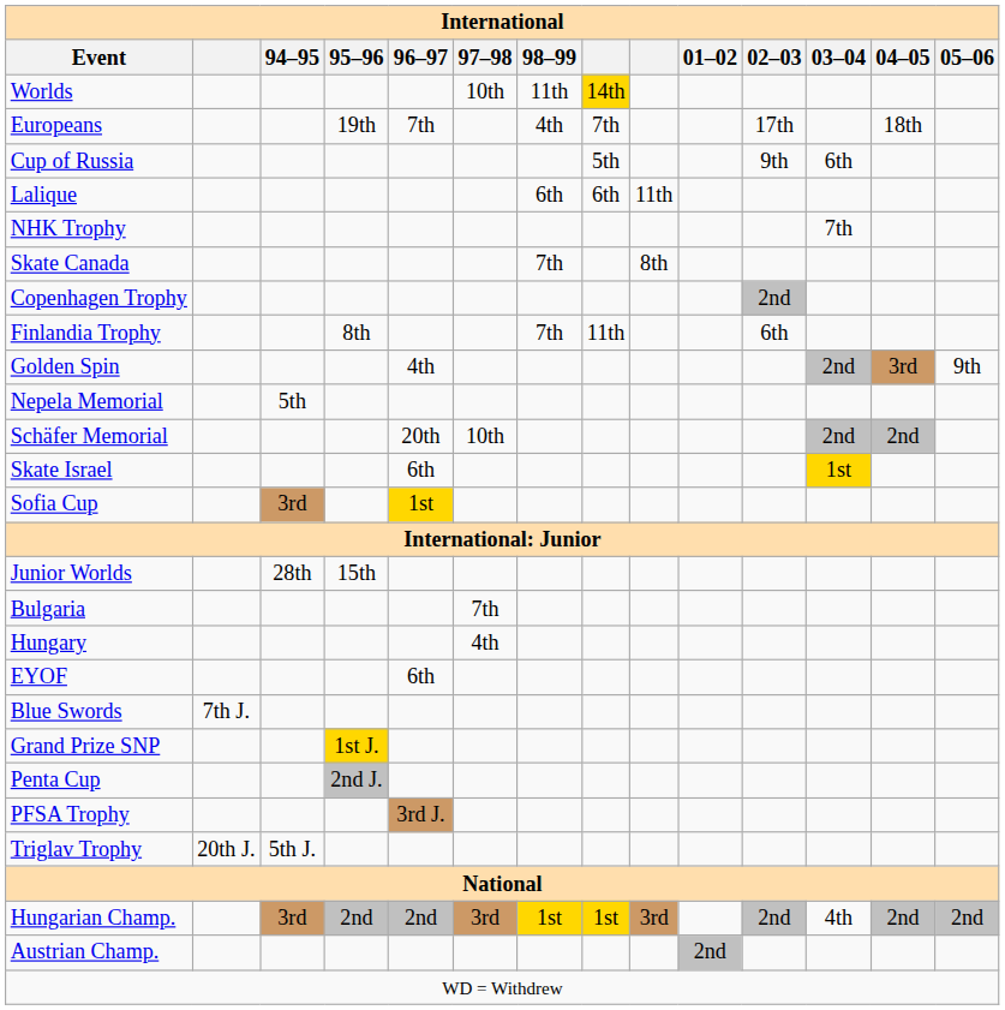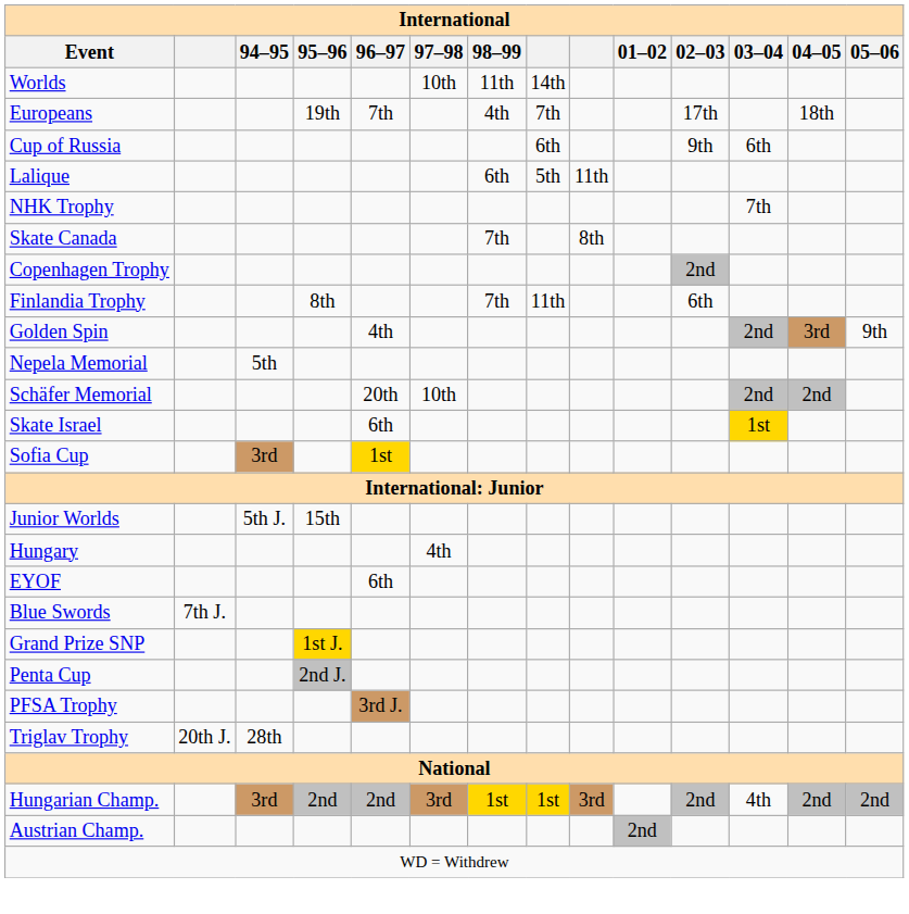 <table class="wikitable" style="text-align:center">
 <tr>
 <th style="background-color: #ffdead; " colspan=14 align=center>International</th>
 </tr>
 <tr>
 <th>Event</th>
 <th></th>
 <th>94–95</th>
 <th>95–96</th>
 <th>96–97</th>
 <th>97–98</th>
 <th>98–99</th>
 <th></th>
 <th></th>
 <th>01–02</th>
 <th>02–03</th>
 <th>03–04</th>
 <th>04–05</th>
 <th>05–06</th>
 </tr>
 <tr>
 <td align=left><a href='#'>Worlds</a></td>
 <td></td>
 <td></td>
 <td></td>
 <td></td>
 <td>10th</td>
 <td>11th</td>
-<td style="background: gold;">14th</td>
+<td>14th</td>
 <td></td>
 <td></td>
 <td></td>
 <td></td>
 <td></td>
 <td></td>
 </tr>
 <tr>
 <td align=left><a href='#'>Europeans</a></td>
 <td></td>
 <td></td>
 <td>19th</td>
 <td>7th</td>
 <td></td>
 <td>4th</td>
 <td>7th</td>
 <td></td>
 <td></td>
 <td>17th</td>
 <td></td>
 <td>18th</td>
 <td></td>
 </tr>
 <tr>
 <td align=left> <a href='#'>Cup of Russia</a></td>
 <td></td>
 <td></td>
 <td></td>
 <td></td>
 <td></td>
 <td></td>
-<td>5th</td>
+<td>6th</td>
 <td></td>
 <td></td>
 <td>9th</td>
 <td>6th</td>
 <td></td>
 <td></td>
 </tr>
 <tr>
 <td align=left> <a href='#'>Lalique</a></td>
 <td></td>
 <td></td>
 <td></td>
 <td></td>
 <td></td>
 <td>6th</td>
-<td>6th</td>
+<td>5th</td>
 <td>11th</td>
 <td></td>
 <td></td>
 <td></td>
 <td></td>
 <td></td>
 </tr>
 <tr>
 <td align=left> <a href='#'>NHK Trophy</a></td>
 <td></td>
 <td></td>
 <td></td>
 <td></td>
 <td></td>
 <td></td>
 <td></td>
 <td></td>
 <td></td>
 <td></td>
 <td>7th</td>
 <td></td>
 <td></td>
 </tr>
 <tr>
 <td align=left> <a href='#'>Skate Canada</a></td>
 <td></td>
 <td></td>
 <td></td>
 <td></td>
 <td></td>
 <td>7th</td>
 <td></td>
 <td>8th</td>
 <td></td>
 <td></td>
 <td></td>
 <td></td>
 <td></td>
 </tr>
 <tr>
 <td align=left><a href='#'>Copenhagen Trophy</a></td>
 <td></td>
 <td></td>
 <td></td>
 <td></td>
 <td></td>
 <td></td>
 <td></td>
 <td></td>
 <td></td>
 <td bgcolor=silver>2nd</td>
 <td></td>
 <td></td>
 <td></td>
 </tr>
 <tr>
 <td align=left><a href='#'>Finlandia Trophy</a></td>
 <td></td>
 <td></td>
 <td>8th</td>
 <td></td>
 <td></td>
 <td>7th</td>
 <td>11th</td>
 <td></td>
 <td></td>
 <td>6th</td>
 <td></td>
 <td></td>
 <td></td>
 </tr>
 <tr>
 <td align=left><a href='#'>Golden Spin</a></td>
 <td></td>
 <td></td>
 <td></td>
 <td>4th</td>
 <td></td>
 <td></td>
 <td></td>
 <td></td>
 <td></td>
 <td></td>
 <td bgcolor=silver>2nd</td>
 <td bgcolor=cc9966>3rd</td>
 <td>9th</td>
 </tr>
 <tr>
 <td align=left><a href='#'>Nepela Memorial</a></td>
 <td></td>
 <td>5th</td>
 <td></td>
 <td></td>
 <td></td>
 <td></td>
 <td></td>
 <td></td>
 <td></td>
 <td></td>
 <td></td>
 <td></td>
 <td></td>
 </tr>
 <tr>
 <td align=left><a href='#'>Schäfer Memorial</a></td>
 <td></td>
 <td></td>
 <td></td>
 <td>20th</td>
 <td>10th</td>
 <td></td>
 <td></td>
 <td></td>
 <td></td>
 <td></td>
 <td bgcolor=silver>2nd</td>
 <td bgcolor=silver>2nd</td>
 <td></td>
 </tr>
 <tr>
 <td align=left><a href='#'>Skate Israel</a></td>
 <td></td>
 <td></td>
 <td></td>
 <td>6th</td>
 <td></td>
 <td></td>
 <td></td>
 <td></td>
 <td></td>
 <td></td>
 <td bgcolor=gold>1st</td>
 <td></td>
 <td></td>
 </tr>
 <tr>
 <td align=left><a href='#'>Sofia Cup</a></td>
 <td></td>
 <td bgcolor=cc9966>3rd</td>
 <td></td>
 <td bgcolor=gold>1st</td>
 <td></td>
 <td></td>
 <td></td>
 <td></td>
 <td></td>
 <td></td>
 <td></td>
 <td></td>
 <td></td>
 </tr>
 <tr>
 <th style="background-color: #ffdead; " colspan=14 align=center>International: Junior</th>
 </tr>
 <tr>
 <td align=left><a href='#'>Junior Worlds</a></td>
 <td></td>
-<td>28th</td>
+<td>5th J.</td>
 <td>15th</td>
 <td></td>
 <td></td>
-<td></td>
-<td></td>
-<td></td>
-<td></td>
-<td></td>
-<td></td>
-<td></td>
-<td></td>
-</tr>
-<tr>
-<td align=left> <a href='#'>Bulgaria</a></td>
-<td></td>
-<td></td>
-<td></td>
-<td></td>
-<td>7th</td>
 <td></td>
 <td></td>
 <td></td>
 <td></td>
 <td></td>
 <td></td>
 <td></td>
 <td></td>
 </tr>
 <tr>
 <td align=left> <a href='#'>Hungary</a></td>
 <td></td>
 <td></td>
 <td></td>
 <td></td>
 <td>4th</td>
 <td></td>
 <td></td>
 <td></td>
 <td></td>
 <td></td>
 <td></td>
 <td></td>
 <td></td>
 </tr>
 <tr>
 <td align=left><a href='#'>EYOF</a></td>
 <td></td>
 <td></td>
 <td></td>
 <td>6th</td>
 <td></td>
 <td></td>
 <td></td>
 <td></td>
 <td></td>
 <td></td>
 <td></td>
 <td></td>
 <td></td>
 </tr>
 <tr>
 <td align=left><a href='#'>Blue Swords</a></td>
 <td>7th J.</td>
 <td></td>
 <td></td>
 <td></td>
 <td></td>
 <td></td>
 <td></td>
 <td></td>
 <td></td>
 <td></td>
 <td></td>
 <td></td>
 <td></td>
 </tr>
 <tr>
 <td align=left><a href='#'>Grand Prize SNP</a></td>
 <td></td>
 <td></td>
 <td bgcolor=gold>1st J.</td>
 <td></td>
 <td></td>
 <td></td>
 <td></td>
 <td></td>
 <td></td>
 <td></td>
 <td></td>
 <td></td>
 <td></td>
 </tr>
 <tr>
 <td align=left><a href='#'>Penta Cup</a></td>
 <td></td>
 <td></td>
 <td bgcolor=silver>2nd J.</td>
 <td></td>
 <td></td>
 <td></td>
 <td></td>
 <td></td>
 <td></td>
 <td></td>
 <td></td>
 <td></td>
 <td></td>
 </tr>
 <tr>
 <td align=left><a href='#'>PFSA Trophy</a></td>
 <td></td>
 <td></td>
 <td></td>
 <td bgcolor=cc9966>3rd J.</td>
 <td></td>
 <td></td>
 <td></td>
 <td></td>
 <td></td>
 <td></td>
 <td></td>
 <td></td>
 <td></td>
 </tr>
 <tr>
 <td align=left><a href='#'>Triglav Trophy</a></td>
 <td>20th J.</td>
-<td>5th J.</td>
+<td>28th</td>
 <td></td>
 <td></td>
 <td></td>
 <td></td>
 <td></td>
 <td></td>
 <td></td>
 <td></td>
 <td></td>
 <td></td>
 <td></td>
 </tr>
 <tr>
 <th style="background-color: #ffdead; " colspan=14 align=center>National</th>
 </tr>
 <tr>
 <td align=left><a href='#'>Hungarian Champ.</a></td>
 <td></td>
 <td bgcolor=cc9966>3rd</td>
 <td bgcolor=silver>2nd</td>
 <td bgcolor=silver>2nd</td>
 <td align=center bgcolor=cc9966>3rd</td>
 <td bgcolor=gold>1st</td>
 <td bgcolor=gold>1st</td>
 <td bgcolor=cc9966>3rd</td>
 <td></td>
 <td bgcolor=silver>2nd</td>
 <td>4th</td>
 <td bgcolor=silver>2nd</td>
 <td bgcolor=silver>2nd</td>
 </tr>
 <tr>
 <td align=left><a href='#'>Austrian Champ.</a></td>
 <td></td>
 <td></td>
 <td></td>
 <td></td>
 <td></td>
 <td></td>
 <td></td>
 <td></td>
 <td bgcolor=silver>2nd</td>
 <td></td>
 <td></td>
 <td></td>
 <td></td>
 </tr>
 <tr>
 <td colspan=14 align=center><small> WD = Withdrew </small></td>
 </tr>
 </table>
